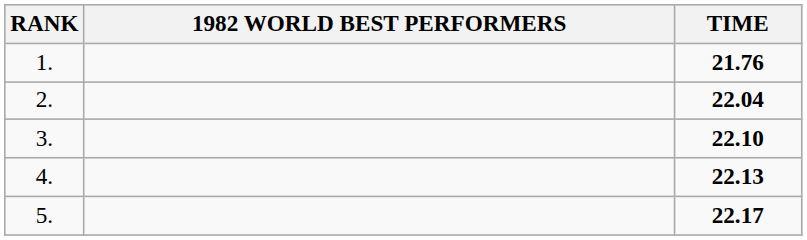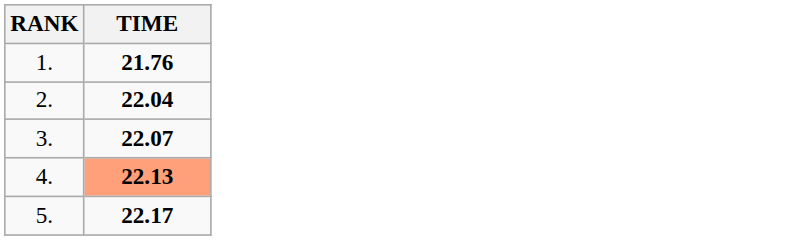 <table class="wikitable" style="border-collapse: collapse; font-size: 90%;">
 <tr>
 <th>RANK</th>
-<th align="center" style="width: 25em">1982 WORLD BEST PERFORMERS</th>
 <th align="center" style="width: 5em">TIME</th>
 </tr>
 <tr>
 <td align="center">1.</td>
-<td></td>
 <td align="center"><strong>21.76</strong></td>
 </tr>
 <tr>
 <td align="center">2.</td>
-<td></td>
 <td align="center"><strong>22.04</strong></td>
 </tr>
 <tr>
 <td align="center">3.</td>
-<td></td>
-<td align="center"><strong>22.10</strong></td>
+<td align="center"><strong>22.07</strong></td>
 </tr>
 <tr>
 <td align="center">4.</td>
-<td></td>
-<td align="center"><strong>22.13</strong></td>
+<td align="center" style="background: lightsalmon;"><strong>22.13</strong></td>
 </tr>
 <tr>
 <td align="center">5.</td>
-<td></td>
 <td align="center"><strong>22.17</strong></td>
 </tr>
 </table>
